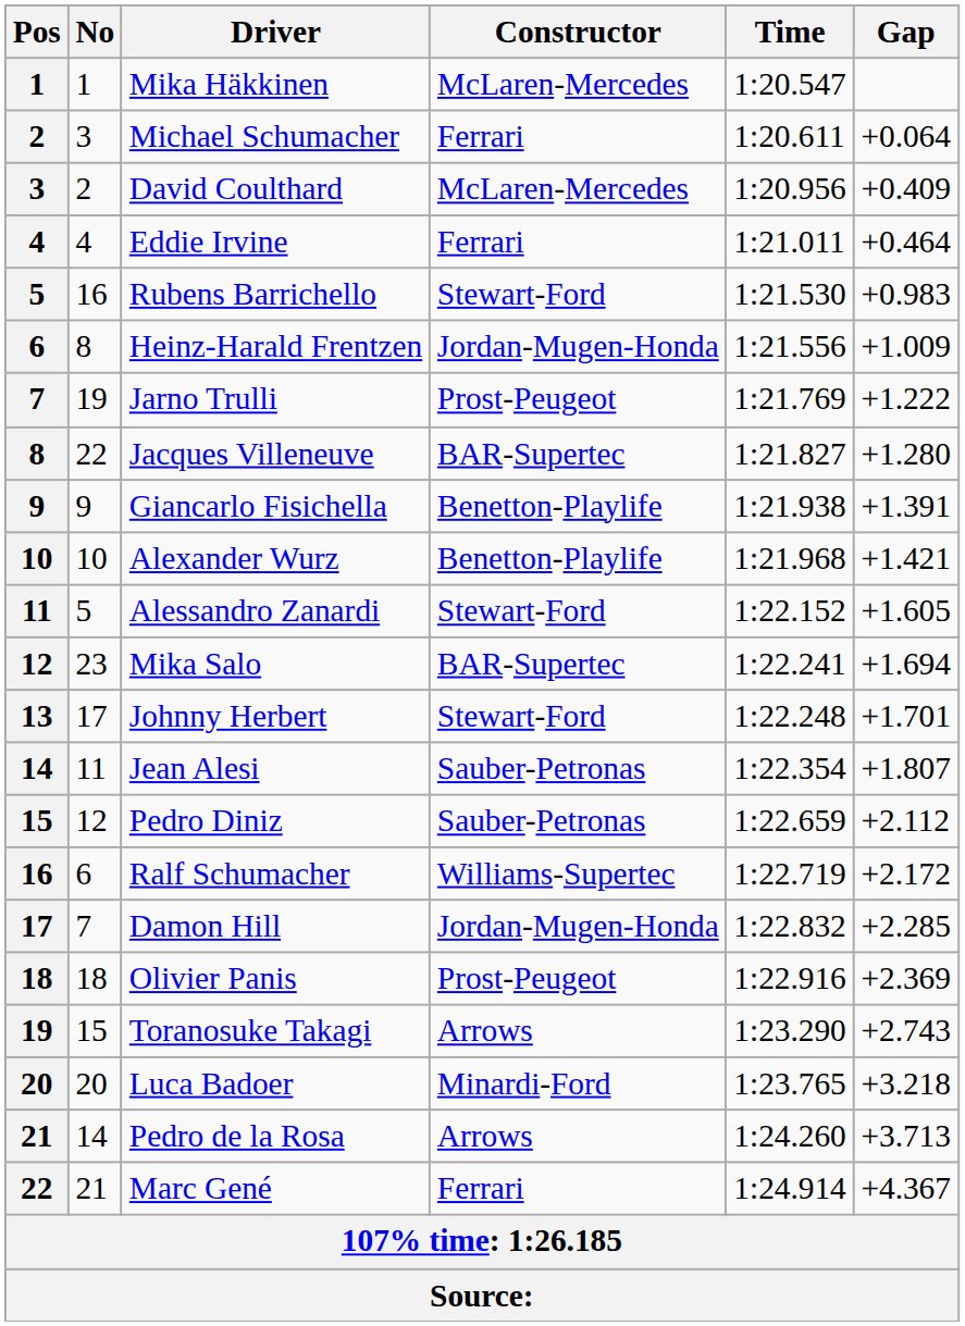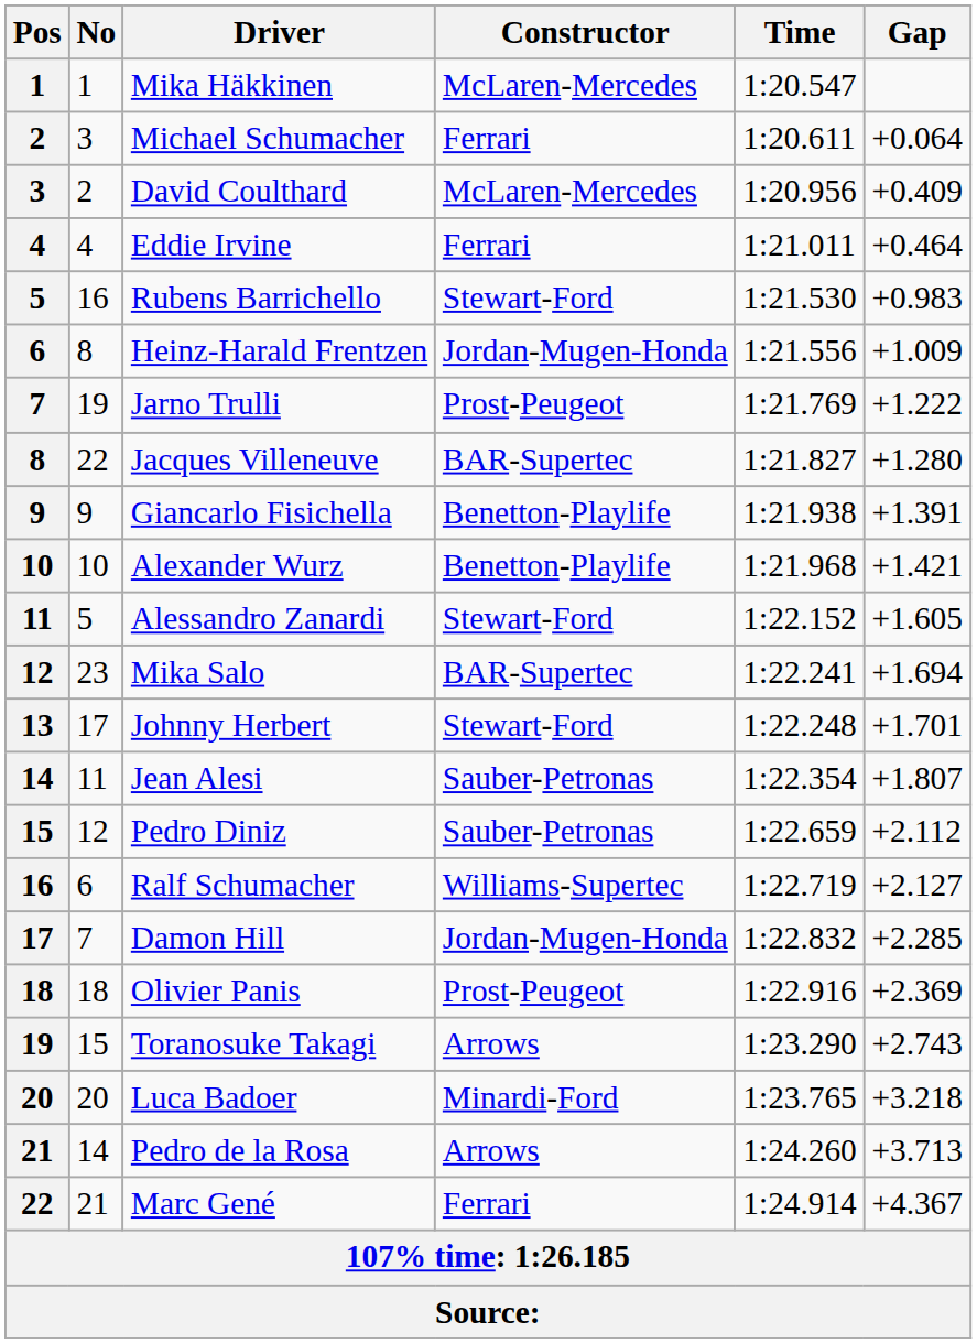 <table class="wikitable sortable" style="font-size: 95%;">
 <tr>
 <th>Pos</th>
 <th>No</th>
 <th>Driver</th>
 <th>Constructor</th>
 <th>Time</th>
 <th>Gap</th>
 </tr>
 <tr>
 <th>1</th>
 <td>1</td>
 <td> <a href='#'>Mika Häkkinen</a></td>
 <td><a href='#'>McLaren</a>-<a href='#'>Mercedes</a></td>
 <td>1:20.547</td>
 <td> </td>
 </tr>
 <tr>
 <th>2</th>
 <td>3</td>
 <td> <a href='#'>Michael Schumacher</a></td>
 <td><a href='#'>Ferrari</a></td>
 <td>1:20.611</td>
 <td>+0.064</td>
 </tr>
 <tr>
 <th>3</th>
 <td>2</td>
 <td> <a href='#'>David Coulthard</a></td>
 <td><a href='#'>McLaren</a>-<a href='#'>Mercedes</a></td>
 <td>1:20.956</td>
 <td>+0.409</td>
 </tr>
 <tr>
 <th>4</th>
 <td>4</td>
 <td> <a href='#'>Eddie Irvine</a></td>
 <td><a href='#'>Ferrari</a></td>
 <td>1:21.011</td>
 <td>+0.464</td>
 </tr>
 <tr>
 <th>5</th>
 <td>16</td>
 <td> <a href='#'>Rubens Barrichello</a></td>
 <td><a href='#'>Stewart</a>-<a href='#'>Ford</a></td>
 <td>1:21.530</td>
 <td>+0.983</td>
 </tr>
 <tr>
 <th>6</th>
 <td>8</td>
 <td> <a href='#'>Heinz-Harald Frentzen</a></td>
 <td><a href='#'>Jordan</a>-<a href='#'>Mugen-Honda</a></td>
 <td>1:21.556</td>
 <td>+1.009</td>
 </tr>
 <tr>
 <th>7</th>
 <td>19</td>
 <td> <a href='#'>Jarno Trulli</a></td>
 <td><a href='#'>Prost</a>-<a href='#'>Peugeot</a></td>
 <td>1:21.769</td>
 <td>+1.222</td>
 </tr>
 <tr>
 <th>8</th>
 <td>22</td>
 <td> <a href='#'>Jacques Villeneuve</a></td>
 <td><a href='#'>BAR</a>-<a href='#'>Supertec</a></td>
 <td>1:21.827</td>
 <td>+1.280</td>
 </tr>
 <tr>
 <th>9</th>
 <td>9</td>
 <td> <a href='#'>Giancarlo Fisichella</a></td>
 <td><a href='#'>Benetton</a>-<a href='#'>Playlife</a></td>
 <td>1:21.938</td>
 <td>+1.391</td>
 </tr>
 <tr>
 <th>10</th>
 <td>10</td>
 <td> <a href='#'>Alexander Wurz</a></td>
 <td><a href='#'>Benetton</a>-<a href='#'>Playlife</a></td>
 <td>1:21.968</td>
 <td>+1.421</td>
 </tr>
 <tr>
 <th>11</th>
 <td>5</td>
 <td> <a href='#'>Alessandro Zanardi</a></td>
 <td><a href='#'>Stewart</a>-<a href='#'>Ford</a></td>
 <td>1:22.152</td>
 <td>+1.605</td>
 </tr>
 <tr>
 <th>12</th>
 <td>23</td>
 <td> <a href='#'>Mika Salo</a></td>
 <td><a href='#'>BAR</a>-<a href='#'>Supertec</a></td>
 <td>1:22.241</td>
 <td>+1.694</td>
 </tr>
 <tr>
 <th>13</th>
 <td>17</td>
 <td> <a href='#'>Johnny Herbert</a></td>
 <td><a href='#'>Stewart</a>-<a href='#'>Ford</a></td>
 <td>1:22.248</td>
 <td>+1.701</td>
 </tr>
 <tr>
 <th>14</th>
 <td>11</td>
 <td> <a href='#'>Jean Alesi</a></td>
 <td><a href='#'>Sauber</a>-<a href='#'>Petronas</a></td>
 <td>1:22.354</td>
 <td>+1.807</td>
 </tr>
 <tr>
 <th>15</th>
 <td>12</td>
 <td> <a href='#'>Pedro Diniz</a></td>
 <td><a href='#'>Sauber</a>-<a href='#'>Petronas</a></td>
 <td>1:22.659</td>
 <td>+2.112</td>
 </tr>
 <tr>
 <th>16</th>
 <td>6</td>
 <td> <a href='#'>Ralf Schumacher</a></td>
 <td><a href='#'>Williams</a>-<a href='#'>Supertec</a></td>
 <td>1:22.719</td>
-<td>+2.172</td>
+<td>+2.127</td>
 </tr>
 <tr>
 <th>17</th>
 <td>7</td>
 <td> <a href='#'>Damon Hill</a></td>
 <td><a href='#'>Jordan</a>-<a href='#'>Mugen-Honda</a></td>
 <td>1:22.832</td>
 <td>+2.285</td>
 </tr>
 <tr>
 <th>18</th>
 <td>18</td>
 <td> <a href='#'>Olivier Panis</a></td>
 <td><a href='#'>Prost</a>-<a href='#'>Peugeot</a></td>
 <td>1:22.916</td>
 <td>+2.369</td>
 </tr>
 <tr>
 <th>19</th>
 <td>15</td>
 <td> <a href='#'>Toranosuke Takagi</a></td>
 <td><a href='#'>Arrows</a></td>
 <td>1:23.290</td>
 <td>+2.743</td>
 </tr>
 <tr>
 <th>20</th>
 <td>20</td>
 <td> <a href='#'>Luca Badoer</a></td>
 <td><a href='#'>Minardi</a>-<a href='#'>Ford</a></td>
 <td>1:23.765</td>
 <td>+3.218</td>
 </tr>
 <tr>
 <th>21</th>
 <td>14</td>
 <td> <a href='#'>Pedro de la Rosa</a></td>
 <td><a href='#'>Arrows</a></td>
 <td>1:24.260</td>
 <td>+3.713</td>
 </tr>
 <tr>
 <th>22</th>
 <td>21</td>
 <td> <a href='#'>Marc Gené</a></td>
 <td><a href='#'>Ferrari</a></td>
 <td>1:24.914</td>
 <td>+4.367</td>
 </tr>
 <tr>
 <th colspan="6"><a href='#'>107% time</a>: 1:26.185</th>
 </tr>
 <tr>
 <th colspan="6">Source:</th>
 </tr>
 <tr>
 </tr>
 </table>
